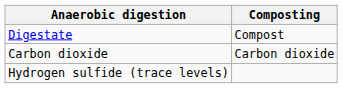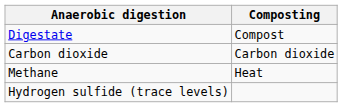 <table class="wikitable" style="float: right; margin-left: 10px">
 <tr>
 <th style="background-color: # cfb;">Anaerobic digestion</th>
 <th style="background-color: # cfb;">Composting</th>
 </tr>
 <tr>
 <td><a href='#'>Digestate</a></td>
 <td>Compost</td>
 </tr>
 <tr>
 <td>Carbon dioxide</td>
 <td>Carbon dioxide</td>
 </tr>
 <tr>
+<td>Methane</td>
+<td>Heat</td>
+</tr>
+<tr>
 <td>Hydrogen sulfide (trace levels)</td>
 <td></td>
 </tr>
 </table>
